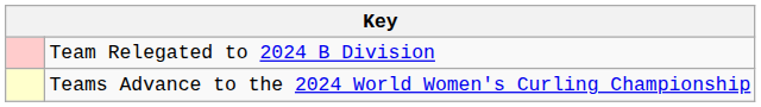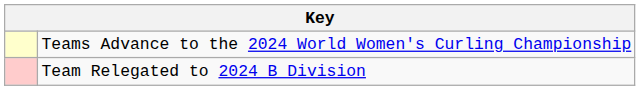 <table class="wikitable" style="text-align: center;">
 <tr>
 <th colspan=2>Key</th>
 </tr>
 <tr>
+<td style="background:#ffffcc; width:20px;"></td>
+<td align=left>Teams Advance to the <a href='#'>2024 World Women's Curling Championship</a></td>
+</tr>
+<tr>
 <td style="background:#ffcccc; width:20px;"></td>
 <td align=left>Team Relegated to <a href='#'>2024 B Division</a></td>
 </tr>
-<tr>
-<td style="background:#ffffcc; width:20px;"></td>
-<td align=left>Teams Advance to the <a href='#'>2024 World Women's Curling Championship</a></td>
-</tr>
 </table>
